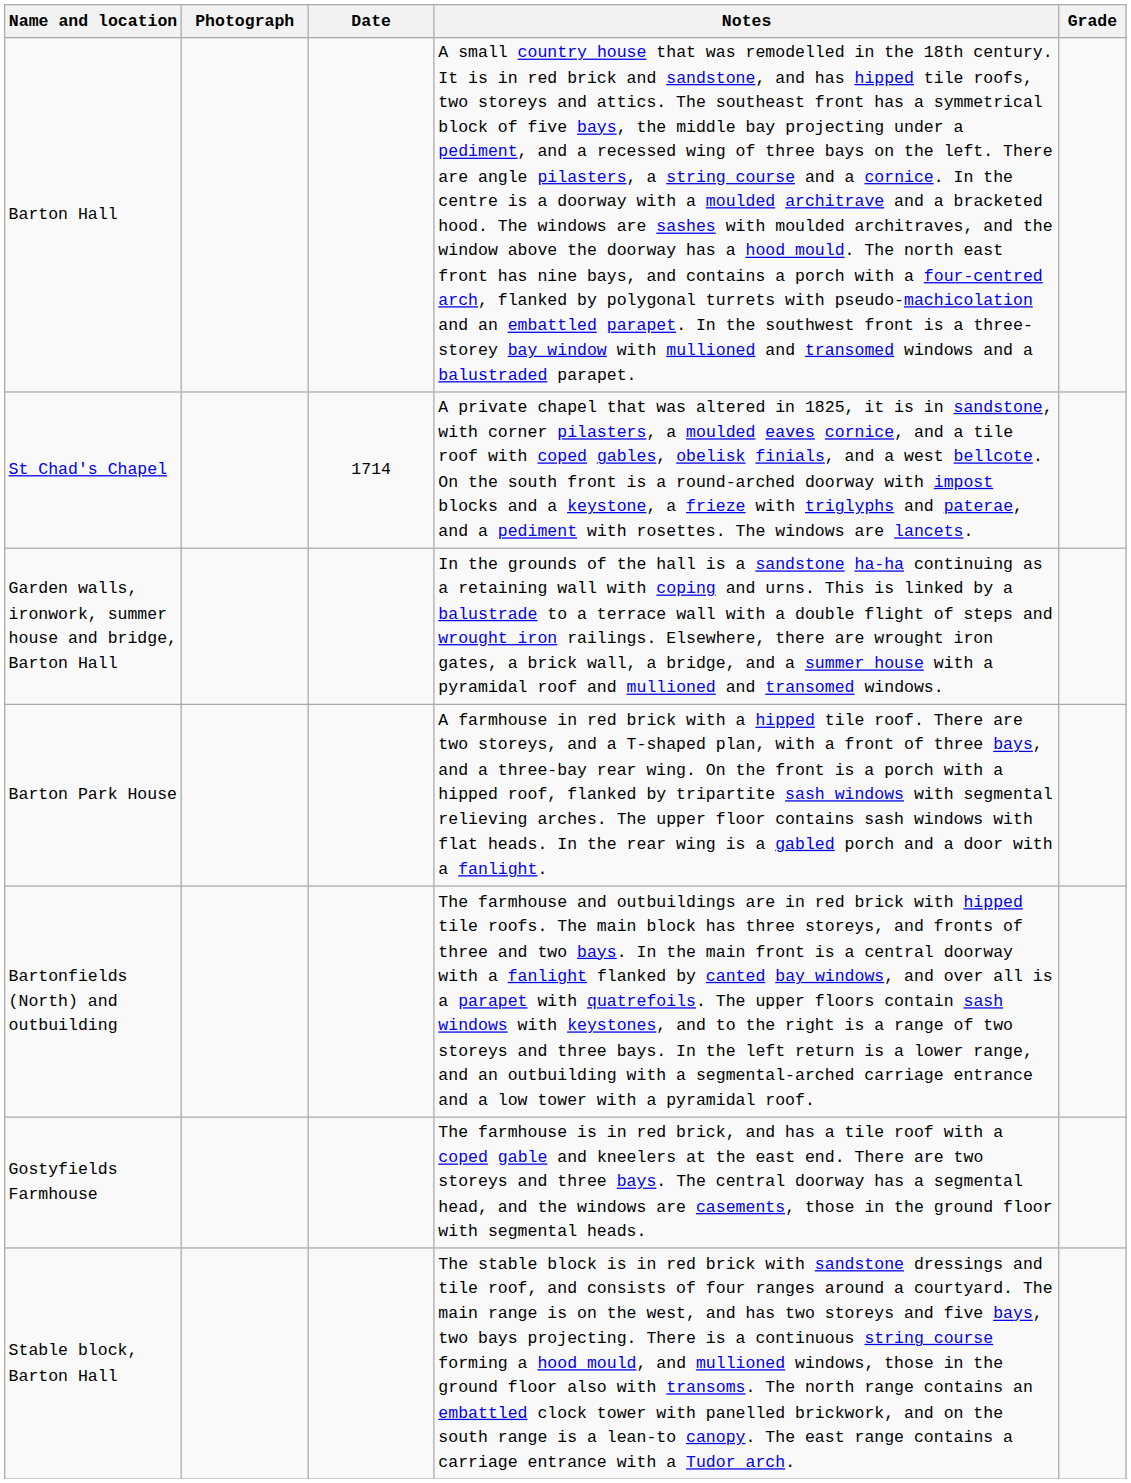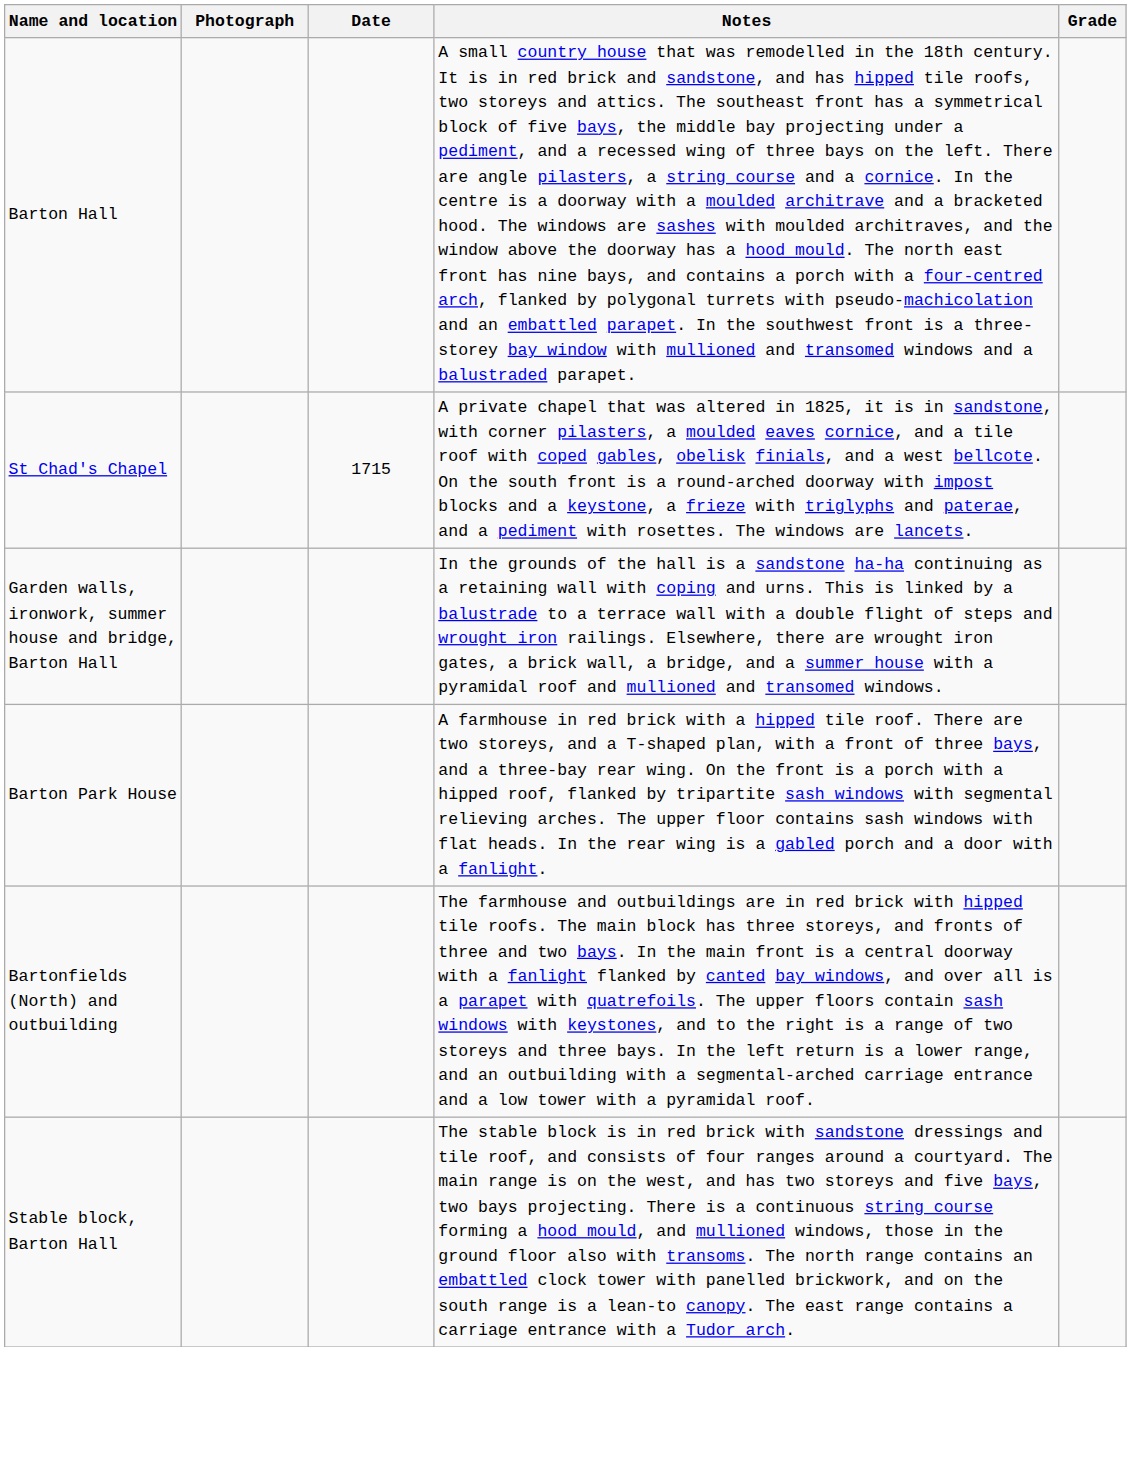 <table class="wikitable sortable plainrowheaders" style="width:100%; border:0; text-align:left; line-height:150%;">
 <tr>
 <th scope="col"  style="width:150px">Name and location</th>
 <th scope="col"  style="width:100px" class="unsortable">Photograph</th>
 <th scope="col"  style="width:120px">Date</th>
 <th scope="col"  style="width:650px" class="unsortable">Notes</th>
 <th scope="col"  style="width:50px">Grade</th>
 </tr>
 <tr>
 <td>Barton Hall<br><small></small></td>
 <td></td>
 <td align="center"></td>
 <td>A small <a href='#'>country house</a> that was remodelled in the 18th century.  It is in red brick and <a href='#'>sandstone</a>, and has <a href='#'>hipped</a> tile roofs, two storeys and attics.  The southeast front has a symmetrical block of five <a href='#'>bays</a>, the middle bay projecting under a <a href='#'>pediment</a>, and a recessed wing of three bays on the left.  There are angle <a href='#'>pilasters</a>, a <a href='#'>string course</a> and a <a href='#'>cornice</a>.  In the centre is a doorway with a <a href='#'>moulded</a> <a href='#'>architrave</a> and a bracketed hood.  The windows are <a href='#'>sashes</a> with moulded architraves, and the window above the doorway has a <a href='#'>hood mould</a>.  The north east front has nine bays, and contains a porch with a <a href='#'>four-centred arch</a>, flanked by polygonal turrets with pseudo-<a href='#'>machicolation</a> and an <a href='#'>embattled</a> <a href='#'>parapet</a>.  In the southwest front is a three-storey <a href='#'>bay window</a> with <a href='#'>mullioned</a> and <a href='#'>transomed</a> windows and a <a href='#'>balustraded</a> parapet.</td>
 <td align="center" ></td>
 </tr>
 <tr>
 <td><a href='#'>St Chad's Chapel</a><br><small></small></td>
 <td></td>
-<td align="center">1714</td>
+<td align="center">1715</td>
 <td>A private chapel that was altered in 1825, it is in <a href='#'>sandstone</a>, with corner <a href='#'>pilasters</a>, a <a href='#'>moulded</a> <a href='#'>eaves</a> <a href='#'>cornice</a>, and a tile roof with <a href='#'>coped</a> <a href='#'>gables</a>, <a href='#'>obelisk</a> <a href='#'>finials</a>, and a west <a href='#'>bellcote</a>.  On the south front is a round-arched doorway with <a href='#'>impost</a> blocks and a <a href='#'>keystone</a>, a <a href='#'>frieze</a> with <a href='#'>triglyphs</a> and <a href='#'>paterae</a>, and a <a href='#'>pediment</a> with rosettes.  The windows are <a href='#'>lancets</a>.</td>
 <td align="center" ></td>
 </tr>
 <tr>
 <td>Garden walls, ironwork, summer house and bridge, Barton Hall<br><small></small></td>
 <td></td>
 <td align="center"></td>
 <td>In the grounds of the hall is a <a href='#'>sandstone</a> <a href='#'>ha-ha</a> continuing as a retaining wall with <a href='#'>coping</a> and urns.  This is linked by a <a href='#'>balustrade</a> to a terrace wall with a double flight of steps and <a href='#'>wrought iron</a> railings.  Elsewhere, there are wrought iron gates, a brick wall, a bridge, and a <a href='#'>summer house</a> with a pyramidal roof and <a href='#'>mullioned</a> and <a href='#'>transomed</a> windows.</td>
 <td align="center" ></td>
 </tr>
 <tr>
 <td>Barton Park House<br><small></small></td>
 <td></td>
 <td align="center"></td>
 <td>A farmhouse in red brick with a <a href='#'>hipped</a> tile roof.  There are two storeys, and a T-shaped plan, with a front of three <a href='#'>bays</a>, and a three-bay rear wing.  On the front is a porch with a hipped roof, flanked by tripartite <a href='#'>sash windows</a> with segmental relieving arches.  The upper floor contains sash windows with flat heads.  In the rear wing is a <a href='#'>gabled</a> porch and a door with a <a href='#'>fanlight</a>.</td>
 <td align="center" ></td>
 </tr>
 <tr>
 <td>Bartonfields (North) and outbuilding<br><small></small></td>
 <td></td>
 <td align="center"></td>
 <td>The farmhouse and outbuildings are in red brick with <a href='#'>hipped</a> tile roofs.  The main block has three storeys, and fronts of three and two <a href='#'>bays</a>.  In the main front is a central doorway with a <a href='#'>fanlight</a> flanked by <a href='#'>canted</a> <a href='#'>bay windows</a>, and over all is a <a href='#'>parapet</a> with <a href='#'>quatrefoils</a>.  The upper floors contain <a href='#'>sash windows</a> with <a href='#'>keystones</a>, and to the right is a range of two storeys and three bays.  In the left return is a lower range, and an outbuilding with a segmental-arched carriage entrance and a low tower with a pyramidal roof.</td>
 <td align="center" ></td>
 </tr>
 <tr>
-<td>Gostyfields Farmhouse<br><small></small></td>
-<td></td>
-<td align="center"></td>
-<td>The farmhouse is in red brick, and has a tile roof with a <a href='#'>coped</a> <a href='#'>gable</a> and kneelers at the east end.  There are two storeys and three <a href='#'>bays</a>.  The central doorway has a segmental head, and the windows are <a href='#'>casements</a>, those in the ground floor with segmental heads.</td>
-<td align="center" ></td>
-</tr>
-<tr>
 <td>Stable block, Barton Hall<br><small></small></td>
 <td></td>
 <td align="center"></td>
 <td>The stable block is in red brick with <a href='#'>sandstone</a> dressings and tile roof, and consists of four ranges around a courtyard.  The main range is on the west, and has two storeys and five <a href='#'>bays</a>, two bays projecting.  There is a continuous <a href='#'>string course</a> forming a <a href='#'>hood mould</a>, and <a href='#'>mullioned</a> windows, those in the ground floor also with <a href='#'>transoms</a>.  The north range contains an <a href='#'>embattled</a> clock tower with panelled brickwork, and on the south range is a lean-to <a href='#'>canopy</a>.  The east range contains a carriage entrance with a <a href='#'>Tudor arch</a>.</td>
 <td align="center" ></td>
 </tr>
 <tr>
 </tr>
 </table>
